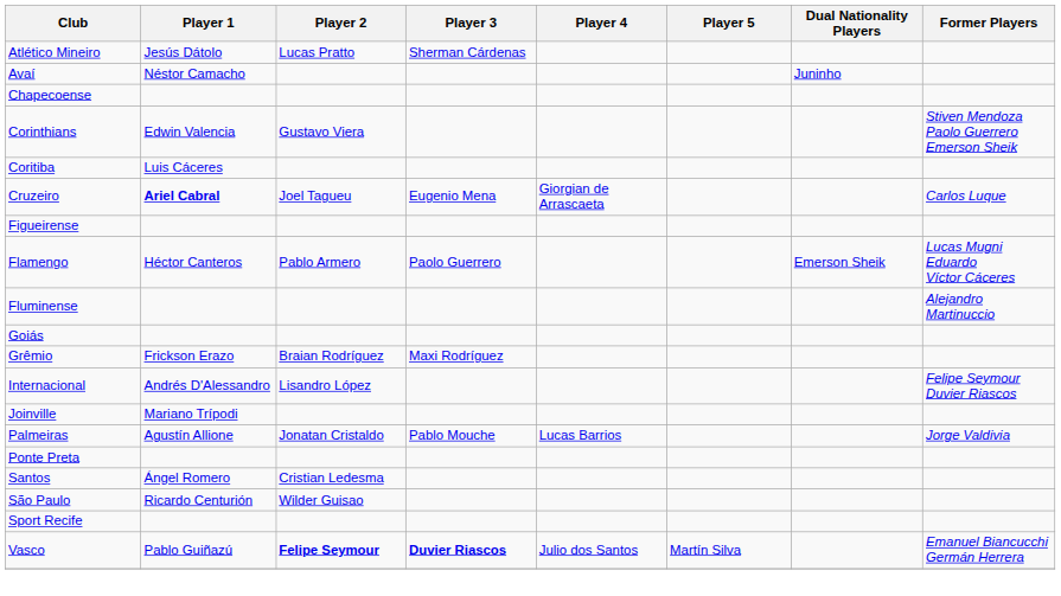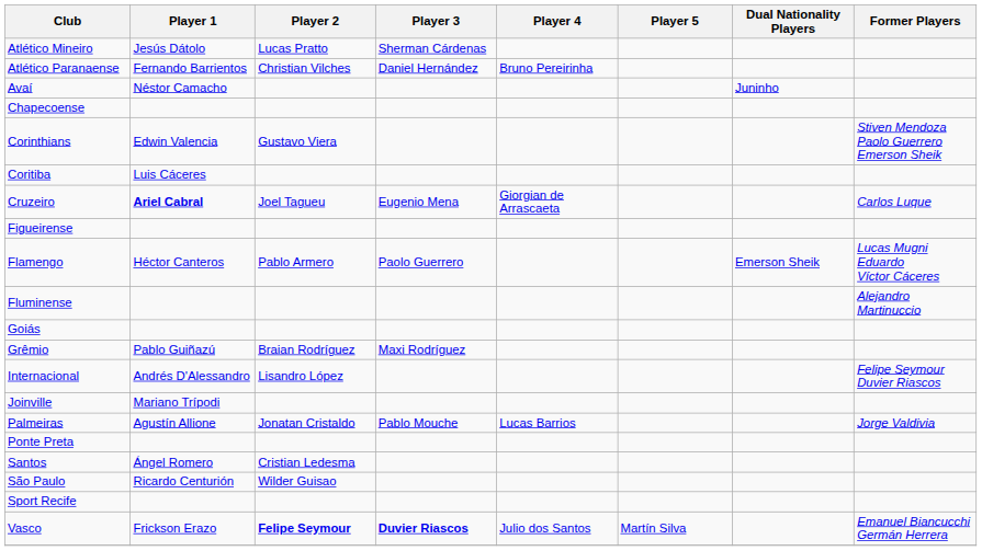 <table class="wikitable">
 <tr>
 <th width="175">Club</th>
 <th width="175">Player 1</th>
 <th width="175">Player 2</th>
 <th width="175">Player 3</th>
 <th width="175">Player 4</th>
 <th width="175">Player 5</th>
 <th width="175">Dual Nationality Players</th>
 <th width="175">Former Players</th>
 </tr>
 <tr>
 <td><a href='#'>Atlético Mineiro</a></td>
 <td> <a href='#'>Jesús Dátolo</a></td>
 <td> <a href='#'>Lucas Pratto</a></td>
 <td> <a href='#'>Sherman Cárdenas</a></td>
 <td></td>
+<td></td>
+<td></td>
+<td></td>
+</tr>
+<tr>
+<td><a href='#'>Atlético Paranaense</a></td>
+<td> <a href='#'>Fernando Barrientos</a></td>
+<td> <a href='#'>Christian Vilches</a></td>
+<td> <a href='#'>Daniel Hernández</a></td>
+<td> <a href='#'>Bruno Pereirinha</a></td>
 <td></td>
 <td></td>
 <td></td>
 </tr>
 <tr>
 <td><a href='#'>Avaí</a></td>
 <td> <a href='#'>Néstor Camacho</a></td>
 <td></td>
 <td></td>
 <td></td>
 <td></td>
 <td> <a href='#'>Juninho</a></td>
 <td></td>
 </tr>
 <tr>
 <td><a href='#'>Chapecoense</a></td>
 <td></td>
 <td></td>
 <td></td>
 <td></td>
 <td></td>
 <td></td>
 <td></td>
 </tr>
 <tr>
 <td><a href='#'>Corinthians</a></td>
 <td> <a href='#'>Edwin Valencia</a></td>
 <td> <a href='#'>Gustavo Viera</a></td>
 <td></td>
 <td></td>
 <td></td>
 <td></td>
 <td> <em><a href='#'>Stiven Mendoza</a></em> <br>  <em><a href='#'>Paolo Guerrero</a></em> <br>  <em><a href='#'>Emerson Sheik</a></em></td>
 </tr>
 <tr>
 <td><a href='#'>Coritiba</a></td>
 <td> <a href='#'>Luis Cáceres</a></td>
 <td></td>
 <td></td>
 <td></td>
 <td></td>
 <td></td>
 <td></td>
 </tr>
 <tr>
 <td><a href='#'>Cruzeiro</a></td>
 <td> <strong><a href='#'>Ariel Cabral</a></strong></td>
 <td> <a href='#'>Joel Tagueu</a></td>
 <td> <a href='#'>Eugenio Mena</a></td>
 <td> <a href='#'>Giorgian de Arrascaeta</a></td>
 <td></td>
 <td></td>
 <td> <em><a href='#'>Carlos Luque</a></em></td>
 </tr>
 <tr>
 <td><a href='#'>Figueirense</a></td>
 <td></td>
 <td></td>
 <td></td>
 <td></td>
 <td></td>
 <td></td>
 <td></td>
 </tr>
 <tr>
 <td><a href='#'>Flamengo</a></td>
 <td> <a href='#'>Héctor Canteros</a></td>
 <td> <a href='#'>Pablo Armero</a></td>
 <td> <a href='#'>Paolo Guerrero</a></td>
 <td></td>
 <td></td>
 <td> <a href='#'>Emerson Sheik</a></td>
 <td> <em><a href='#'>Lucas Mugni</a></em> <br>  <em><a href='#'>Eduardo</a></em> <br>  <em><a href='#'>Víctor Cáceres</a></em></td>
 </tr>
 <tr>
 <td><a href='#'>Fluminense</a></td>
 <td></td>
 <td></td>
 <td></td>
 <td></td>
 <td></td>
 <td></td>
 <td> <em><a href='#'>Alejandro Martinuccio</a></em></td>
 </tr>
 <tr>
 <td><a href='#'>Goiás</a></td>
 <td></td>
 <td></td>
 <td></td>
 <td></td>
 <td></td>
 <td></td>
 <td></td>
 </tr>
 <tr>
 <td><a href='#'>Grêmio</a></td>
-<td> <a href='#'>Frickson Erazo</a></td>
+<td> <a href='#'>Pablo Guiñazú</a></td>
 <td> <a href='#'>Braian Rodríguez</a></td>
 <td> <a href='#'>Maxi Rodríguez</a></td>
 <td></td>
 <td></td>
 <td></td>
 <td></td>
 </tr>
 <tr>
 <td><a href='#'>Internacional</a></td>
 <td> <a href='#'>Andrés D'Alessandro</a></td>
 <td> <a href='#'>Lisandro López</a></td>
 <td></td>
 <td></td>
 <td></td>
 <td></td>
 <td> <em><a href='#'>Felipe Seymour</a></em> <br>  <em><a href='#'>Duvier Riascos</a></em></td>
 </tr>
 <tr>
 <td><a href='#'>Joinville</a></td>
 <td> <a href='#'>Mariano Trípodi</a></td>
 <td></td>
 <td></td>
 <td></td>
 <td></td>
 <td></td>
 <td></td>
 </tr>
 <tr>
 <td><a href='#'>Palmeiras</a></td>
 <td> <a href='#'>Agustín Allione</a></td>
 <td> <a href='#'>Jonatan Cristaldo</a></td>
 <td> <a href='#'>Pablo Mouche</a></td>
 <td> <a href='#'>Lucas Barrios</a></td>
 <td></td>
 <td></td>
 <td> <em><a href='#'>Jorge Valdivia</a></em></td>
 </tr>
 <tr>
 <td><a href='#'>Ponte Preta</a></td>
 <td></td>
 <td></td>
 <td></td>
 <td></td>
 <td></td>
 <td></td>
 <td></td>
 </tr>
 <tr>
 <td><a href='#'>Santos</a></td>
 <td> <a href='#'>Ángel Romero</a></td>
 <td> <a href='#'>Cristian Ledesma</a></td>
 <td></td>
 <td></td>
 <td></td>
 <td></td>
 <td></td>
 </tr>
 <tr>
 <td><a href='#'>São Paulo</a></td>
 <td> <a href='#'>Ricardo Centurión</a></td>
 <td> <a href='#'>Wilder Guisao</a></td>
 <td></td>
 <td></td>
 <td></td>
 <td></td>
 <td></td>
 </tr>
 <tr>
 <td><a href='#'>Sport Recife</a></td>
 <td></td>
 <td></td>
 <td></td>
 <td></td>
 <td></td>
 <td></td>
 <td></td>
 </tr>
 <tr>
 <td><a href='#'>Vasco</a></td>
-<td> <a href='#'>Pablo Guiñazú</a></td>
+<td> <a href='#'>Frickson Erazo</a></td>
 <td> <strong><a href='#'>Felipe Seymour</a></strong></td>
 <td> <strong><a href='#'>Duvier Riascos</a></strong></td>
 <td> <a href='#'>Julio dos Santos</a></td>
 <td> <a href='#'>Martín Silva</a></td>
 <td></td>
 <td> <em><a href='#'>Emanuel Biancucchi</a></em> <br>  <em><a href='#'>Germán Herrera</a></em></td>
 </tr>
 <tr>
 </tr>
 </table>
